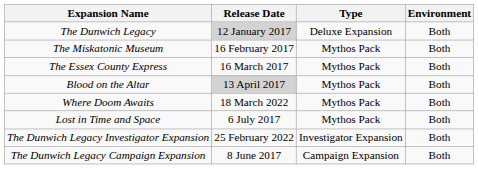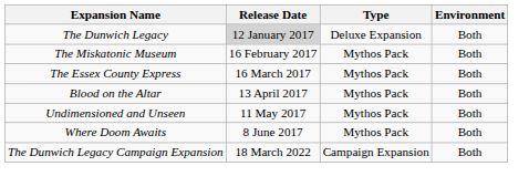 <table class="wikitable" style="text-align:center">
 <tr>
 <th>Expansion Name</th>
 <th>Release Date</th>
 <th>Type</th>
 <th>Environment</th>
 </tr>
 <tr>
 <td><em>The Dunwich Legacy</em></td>
 <td style="background: lightgrey;">12 January 2017</td>
 <td>Deluxe Expansion</td>
 <td>Both</td>
 </tr>
 <tr>
 <td><em>The Miskatonic Museum</em></td>
 <td>16 February 2017</td>
 <td>Mythos Pack</td>
 <td>Both</td>
 </tr>
 <tr>
 <td><em>The Essex County Express</em></td>
 <td>16 March 2017</td>
 <td>Mythos Pack</td>
 <td>Both</td>
 </tr>
 <tr>
 <td><em>Blood on the Altar</em></td>
-<td style="background: lightgrey;">13 April 2017</td>
+<td>13 April 2017</td>
+<td>Mythos Pack</td>
+<td>Both</td>
+</tr>
+<tr>
+<td><em>Undimensioned and Unseen</em></td>
+<td>11 May 2017</td>
 <td>Mythos Pack</td>
 <td>Both</td>
 </tr>
 <tr>
 <td><em>Where Doom Awaits</em></td>
-<td>18 March 2022</td>
+<td>8 June 2017</td>
 <td>Mythos Pack</td>
 <td>Both</td>
 </tr>
 <tr>
-<td><em>Lost in Time and Space</em></td>
-<td>6 July 2017</td>
-<td>Mythos Pack</td>
-<td>Both</td>
-</tr>
-<tr>
-<td><em>The Dunwich Legacy Investigator Expansion</em></td>
-<td>25 February 2022</td>
-<td>Investigator Expansion</td>
-<td>Both</td>
-</tr>
-<tr>
 <td><em>The Dunwich Legacy Campaign Expansion</em></td>
-<td>8 June 2017</td>
+<td>18 March 2022</td>
 <td>Campaign Expansion</td>
 <td>Both</td>
 </tr>
 </table>
